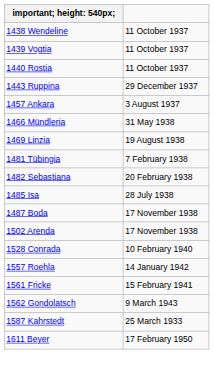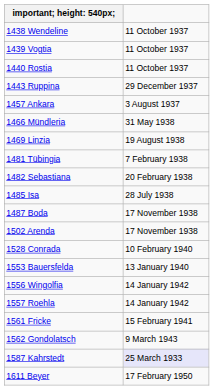 <table class="wikitable" style="font-size: 89%; float: left; width: 24em; margin-right: 1em; line-height: 1.65em">
 <tr>
 <th>important; height: 540px;</th>
 </tr>
 <tr>
 <td><a href='#'>1438 Wendeline</a></td>
 <td>11 October 1937</td>
 </tr>
 <tr>
 <td><a href='#'>1439 Vogtia</a></td>
 <td>11 October 1937</td>
 </tr>
 <tr>
 <td><a href='#'>1440 Rostia</a></td>
 <td>11 October 1937</td>
 </tr>
 <tr>
 <td><a href='#'>1443 Ruppina</a></td>
 <td>29 December 1937</td>
 </tr>
 <tr>
 <td><a href='#'>1457 Ankara</a></td>
 <td>3 August 1937</td>
 </tr>
 <tr>
 <td><a href='#'>1466 Mündleria</a></td>
 <td>31 May 1938</td>
 </tr>
 <tr>
 <td><a href='#'>1469 Linzia</a></td>
 <td>19 August 1938</td>
 </tr>
 <tr>
 <td><a href='#'>1481 Tübingia</a></td>
 <td>7 February 1938</td>
 </tr>
 <tr>
 <td><a href='#'>1482 Sebastiana</a></td>
 <td>20 February 1938</td>
 </tr>
 <tr>
 <td><a href='#'>1485 Isa</a></td>
 <td>28 July 1938</td>
 </tr>
 <tr>
 <td><a href='#'>1487 Boda</a></td>
 <td>17 November 1938</td>
 </tr>
 <tr>
 <td><a href='#'>1502 Arenda</a></td>
 <td>17 November 1938</td>
 </tr>
 <tr>
 <td><a href='#'>1528 Conrada</a></td>
 <td>10 February 1940</td>
 </tr>
 <tr>
+<td><a href='#'>1553 Bauersfelda</a></td>
+<td>13 January 1940</td>
+</tr>
+<tr>
+<td><a href='#'>1556 Wingolfia</a></td>
+<td>14 January 1942</td>
+</tr>
+<tr>
 <td><a href='#'>1557 Roehla</a></td>
 <td>14 January 1942</td>
 </tr>
 <tr>
 <td><a href='#'>1561 Fricke</a></td>
 <td>15 February 1941</td>
 </tr>
 <tr>
 <td><a href='#'>1562 Gondolatsch</a></td>
 <td>9 March 1943</td>
 </tr>
 <tr>
 <td><a href='#'>1587 Kahrstedt</a></td>
-<td>25 March 1933</td>
+<td style="background: lavender;">25 March 1933</td>
 </tr>
 <tr>
 <td><a href='#'>1611 Beyer</a></td>
 <td>17 February 1950</td>
 </tr>
 </table>
